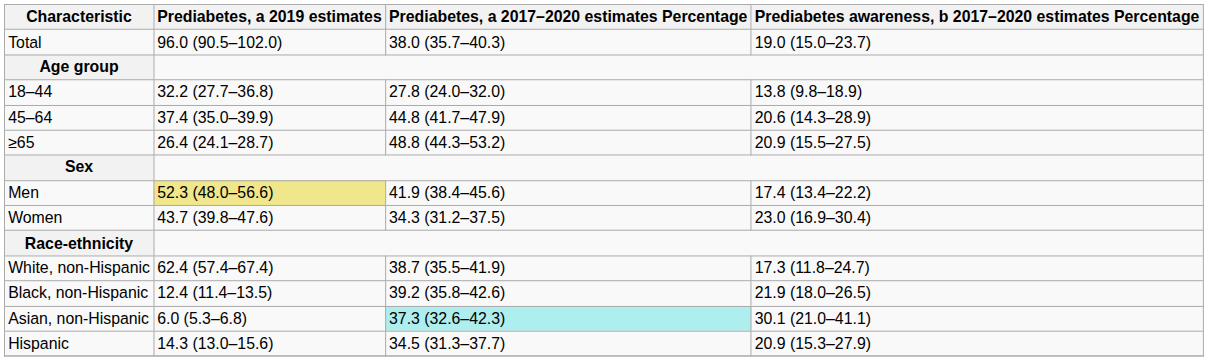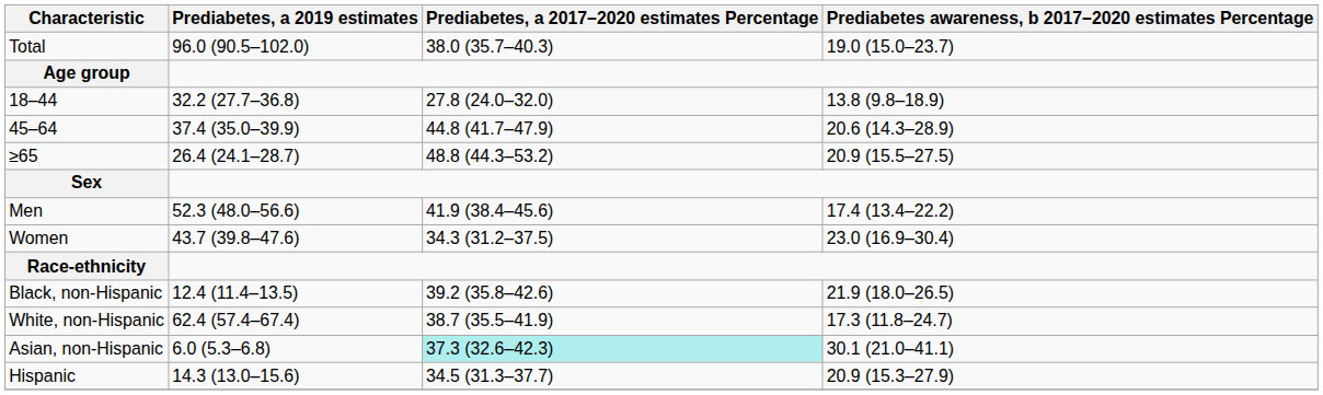 <table class="wikitable">
 <tr>
 <th>Characteristic</th>
 <th>Prediabetes, a 2019 estimates</th>
 <th>Prediabetes, a 2017–2020 estimates Percentage</th>
 <th>Prediabetes awareness, b 2017–2020 estimates Percentage</th>
 </tr>
 <tr>
 <td>Total</td>
 <td>96.0 (90.5–102.0)</td>
 <td>38.0 (35.7–40.3)</td>
 <td>19.0 (15.0–23.7)</td>
 </tr>
 <tr>
 <th>Age group</th>
 </tr>
 <tr>
 <td>18–44</td>
 <td>32.2 (27.7–36.8)</td>
 <td>27.8 (24.0–32.0)</td>
 <td>13.8 (9.8–18.9)</td>
 </tr>
 <tr>
 <td>45–64</td>
 <td>37.4 (35.0–39.9)</td>
 <td>44.8 (41.7–47.9)</td>
 <td>20.6 (14.3–28.9)</td>
 </tr>
 <tr>
 <td>≥65</td>
 <td>26.4 (24.1–28.7)</td>
 <td>48.8 (44.3–53.2)</td>
 <td>20.9 (15.5–27.5)</td>
 </tr>
 <tr>
 <th>Sex</th>
 </tr>
 <tr>
 <td>Men</td>
-<td style="background: khaki;">52.3 (48.0–56.6)</td>
+<td>52.3 (48.0–56.6)</td>
 <td>41.9 (38.4–45.6)</td>
 <td>17.4 (13.4–22.2)</td>
 </tr>
 <tr>
 <td>Women</td>
 <td>43.7 (39.8–47.6)</td>
 <td>34.3 (31.2–37.5)</td>
 <td>23.0 (16.9–30.4)</td>
 </tr>
 <tr>
 <th>Race-ethnicity</th>
 </tr>
 <tr>
+<td>Black, non-Hispanic</td>
+<td>12.4 (11.4–13.5)</td>
+<td>39.2 (35.8–42.6)</td>
+<td>21.9 (18.0–26.5)</td>
+</tr>
+<tr>
 <td>White, non-Hispanic</td>
 <td>62.4 (57.4–67.4)</td>
 <td>38.7 (35.5–41.9)</td>
 <td>17.3 (11.8–24.7)</td>
-</tr>
-<tr>
-<td>Black, non-Hispanic</td>
-<td>12.4 (11.4–13.5)</td>
-<td>39.2 (35.8–42.6)</td>
-<td>21.9 (18.0–26.5)</td>
 </tr>
 <tr>
 <td>Asian, non-Hispanic</td>
 <td>6.0 (5.3–6.8)</td>
 <td style="background: paleturquoise;">37.3 (32.6–42.3)</td>
 <td>30.1 (21.0–41.1)</td>
 </tr>
 <tr>
 <td>Hispanic</td>
 <td>14.3 (13.0–15.6)</td>
 <td>34.5 (31.3–37.7)</td>
 <td>20.9 (15.3–27.9)</td>
 </tr>
 <tr>
 </tr>
 </table>
